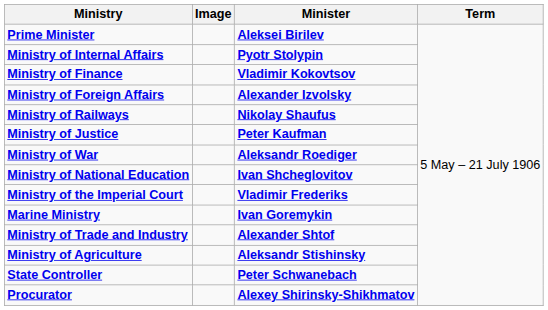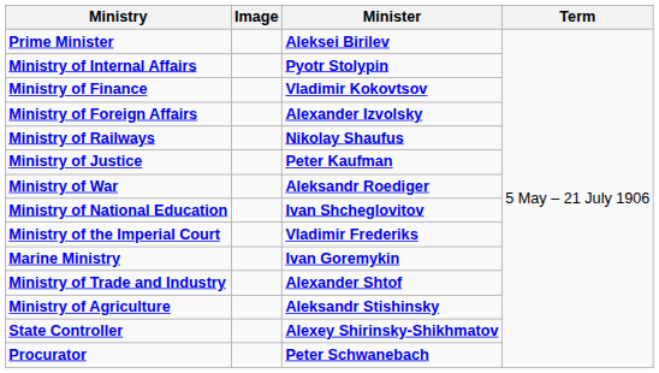 <table class="wikitable">
 <tr>
 <th>Ministry</th>
 <th>Image</th>
 <th>Minister</th>
 <th>Term</th>
 </tr>
 <tr>
 <td><strong><a href='#'>Prime Minister</a></strong></td>
 <td></td>
 <td><strong><a href='#'>Aleksei Birilev</a></strong></td>
 <td rowspan="14">5 May – 21 July 1906</td>
 </tr>
 <tr>
 <td><strong><a href='#'>Ministry of Internal Affairs</a></strong></td>
 <td></td>
 <td><strong><a href='#'>Pyotr Stolypin</a></strong></td>
 </tr>
 <tr>
 <td><strong><a href='#'>Ministry of Finance</a></strong></td>
 <td></td>
 <td><strong><a href='#'>Vladimir Kokovtsov</a></strong></td>
 </tr>
 <tr>
 <td><strong><a href='#'>Ministry of Foreign Affairs</a></strong></td>
 <td></td>
 <td><strong><a href='#'>Alexander Izvolsky</a></strong></td>
 </tr>
 <tr>
 <td><strong><a href='#'>Ministry of Railways</a></strong></td>
 <td></td>
 <td><strong><a href='#'>Nikolay Shaufus</a></strong></td>
 </tr>
 <tr>
 <td><strong><a href='#'>Ministry of Justice</a></strong></td>
 <td></td>
 <td><a href='#'><strong>Peter Kaufman</strong></a></td>
 </tr>
 <tr>
 <td><strong><a href='#'>Ministry of War</a></strong></td>
 <td></td>
 <td><strong><a href='#'>Aleksandr Roediger</a></strong></td>
 </tr>
 <tr>
 <td><strong><a href='#'>Ministry of National Education</a></strong></td>
 <td></td>
 <td><strong><a href='#'>Ivan Shcheglovitov</a></strong></td>
 </tr>
 <tr>
 <td><strong><a href='#'>Ministry of the Imperial Court</a></strong></td>
 <td></td>
 <td><strong><a href='#'>Vladimir Frederiks</a></strong></td>
 </tr>
 <tr>
 <td><strong><a href='#'>Marine Ministry</a></strong></td>
 <td></td>
 <td><strong><a href='#'>Ivan Goremykin</a></strong></td>
 </tr>
 <tr>
 <td><strong><a href='#'>Ministry of Trade and Industry</a></strong></td>
 <td></td>
 <td><strong><a href='#'>Alexander Shtof</a></strong></td>
 </tr>
 <tr>
 <td><strong><a href='#'>Ministry of Agriculture</a></strong></td>
 <td></td>
 <td><strong><a href='#'>Aleksandr Stishinsky</a></strong></td>
 </tr>
 <tr>
 <td><strong><a href='#'>State Сontroller</a></strong></td>
 <td></td>
-<td><strong><a href='#'>Peter Schwanebach</a></strong></td>
+<td><strong><a href='#'>Alexey Shirinsky-Shikhmatov</a></strong></td>
 </tr>
 <tr>
 <td><strong><a href='#'>Procurator</a></strong></td>
 <td></td>
-<td><strong><a href='#'>Alexey Shirinsky-Shikhmatov</a></strong></td>
+<td><strong><a href='#'>Peter Schwanebach</a></strong></td>
 </tr>
 </table>
